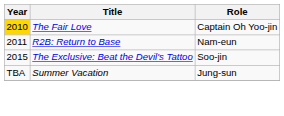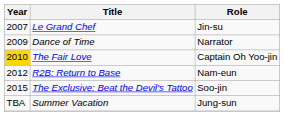 <table class="wikitable">
 <tr>
 <th>Year</th>
 <th>Title</th>
 <th>Role</th>
 </tr>
 <tr>
+<td>2007</td>
+<td><em><a href='#'>Le Grand Chef</a></em></td>
+<td>Jin-su</td>
+</tr>
+<tr>
+<td>2009</td>
+<td><em>Dance of Time</em></td>
+<td>Narrator</td>
+</tr>
+<tr>
 <td style="background: gold;">2010</td>
 <td><em><a href='#'>The Fair Love</a></em></td>
 <td>Captain Oh Yoo-jin</td>
 </tr>
 <tr>
-<td>2011</td>
+<td>2012</td>
 <td><em><a href='#'>R2B: Return to Base</a></em></td>
 <td>Nam-eun</td>
 </tr>
 <tr>
 <td>2015</td>
 <td><em><a href='#'>The Exclusive: Beat the Devil's Tattoo</a></em></td>
 <td>Soo-jin</td>
 </tr>
 <tr>
 <td>TBA</td>
 <td><em>Summer Vacation</em></td>
 <td>Jung-sun</td>
 </tr>
 <tr>
 </tr>
 </table>
